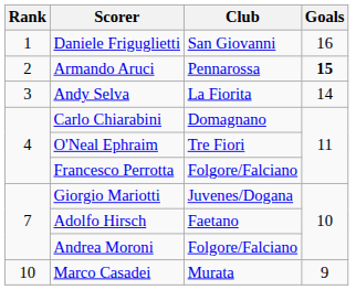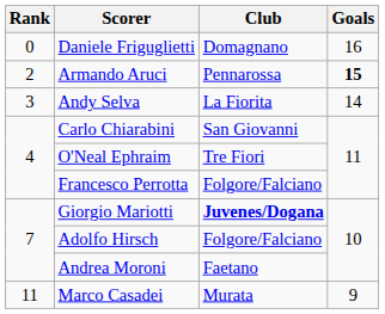 <table class="wikitable" style="text-align:center">
 <tr>
 <th>Rank</th>
 <th>Scorer</th>
 <th>Club</th>
 <th>Goals</th>
 </tr>
 <tr>
-<td>1</td>
+<td>0</td>
 <td align="left"> <a href='#'>Daniele Friguglietti</a></td>
-<td align="left"><a href='#'>San Giovanni</a></td>
+<td align="left"><a href='#'>Domagnano</a></td>
 <td>16</td>
 </tr>
 <tr>
 <td>2</td>
 <td align="left"> <a href='#'>Armando Aruci</a></td>
 <td align="left"><a href='#'>Pennarossa</a></td>
 <td><strong>15</strong></td>
 </tr>
 <tr>
 <td>3</td>
 <td align=left> <a href='#'>Andy Selva</a></td>
 <td align=left><a href='#'>La Fiorita</a></td>
 <td>14</td>
 </tr>
 <tr>
 <td rowspan=3>4</td>
 <td align="left"> <a href='#'>Carlo Chiarabini</a></td>
-<td align="left"><a href='#'>Domagnano</a></td>
+<td align="left"><a href='#'>San Giovanni</a></td>
 <td rowspan=3>11</td>
 </tr>
 <tr>
 <td align="left"> <a href='#'>O'Neal Ephraim</a></td>
 <td align="left"><a href='#'>Tre Fiori</a></td>
 </tr>
 <tr>
 <td align=left> <a href='#'>Francesco Perrotta</a></td>
 <td align=left><a href='#'>Folgore/Falciano</a></td>
 </tr>
 <tr>
 <td rowspan=3>7</td>
 <td align="left"> <a href='#'>Giorgio Mariotti</a></td>
-<td align="left"><a href='#'>Juvenes/Dogana</a></td>
+<td align="left"><strong><a href='#'>Juvenes/Dogana</a></strong></td>
 <td rowspan=3>10</td>
 </tr>
 <tr>
 <td align="left"> <a href='#'>Adolfo Hirsch</a></td>
+<td align="left"><a href='#'>Folgore/Falciano</a></td>
+</tr>
+<tr>
+<td align=left> <a href='#'>Andrea Moroni</a></td>
 <td align=left><a href='#'>Faetano</a></td>
 </tr>
 <tr>
-<td align=left> <a href='#'>Andrea Moroni</a></td>
-<td align="left"><a href='#'>Folgore/Falciano</a></td>
-</tr>
-<tr>
-<td>10</td>
+<td>11</td>
 <td align="left"> <a href='#'>Marco Casadei</a></td>
 <td align="left"><a href='#'>Murata</a></td>
 <td>9</td>
 </tr>
 </table>
